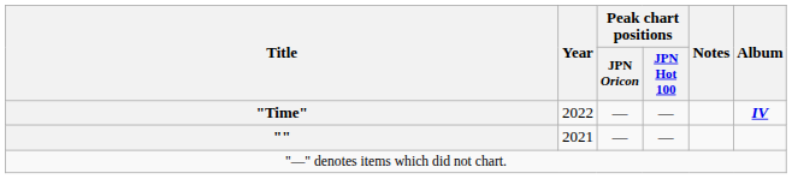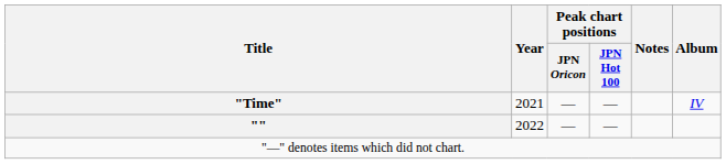 <table class="wikitable plainrowheaders" style="text-align:center;">
 <tr>
 <th scope="col" rowspan="2" style="width:35em;">Title</th>
 <th scope="col" rowspan="2">Year</th>
 <th scope="col" colspan="2">Peak chart positions</th>
 <th scope="col" rowspan="2">Notes<br></th>
 <th scope="col" rowspan="2">Album</th>
 </tr>
 <tr>
 <th style="width:3em;font-size:85%">JPN <em>Oricon</em></th>
 <th style="width:3em;font-size:85%"><a href='#'>JPN Hot 100</a></th>
 </tr>
 <tr>
 <th scope="row">"Time"<br></th>
-<td>2022</td>
+<td>2021</td>
 <td>—</td>
 <td>—</td>
 <td align=left></td>
-<td><strong><em><a href='#'>IV</a></em></strong></td>
+<td><em><a href='#'>IV</a></em></td>
 </tr>
 <tr>
 <th scope="row">""<br></th>
-<td>2021</td>
+<td>2022</td>
 <td>—</td>
 <td>—</td>
 <td align=left></td>
 <td></td>
 </tr>
 <tr>
 <td colspan="6" align="center" style="font-size:90%;">"—" denotes items which did not chart.</td>
 </tr>
 </table>
